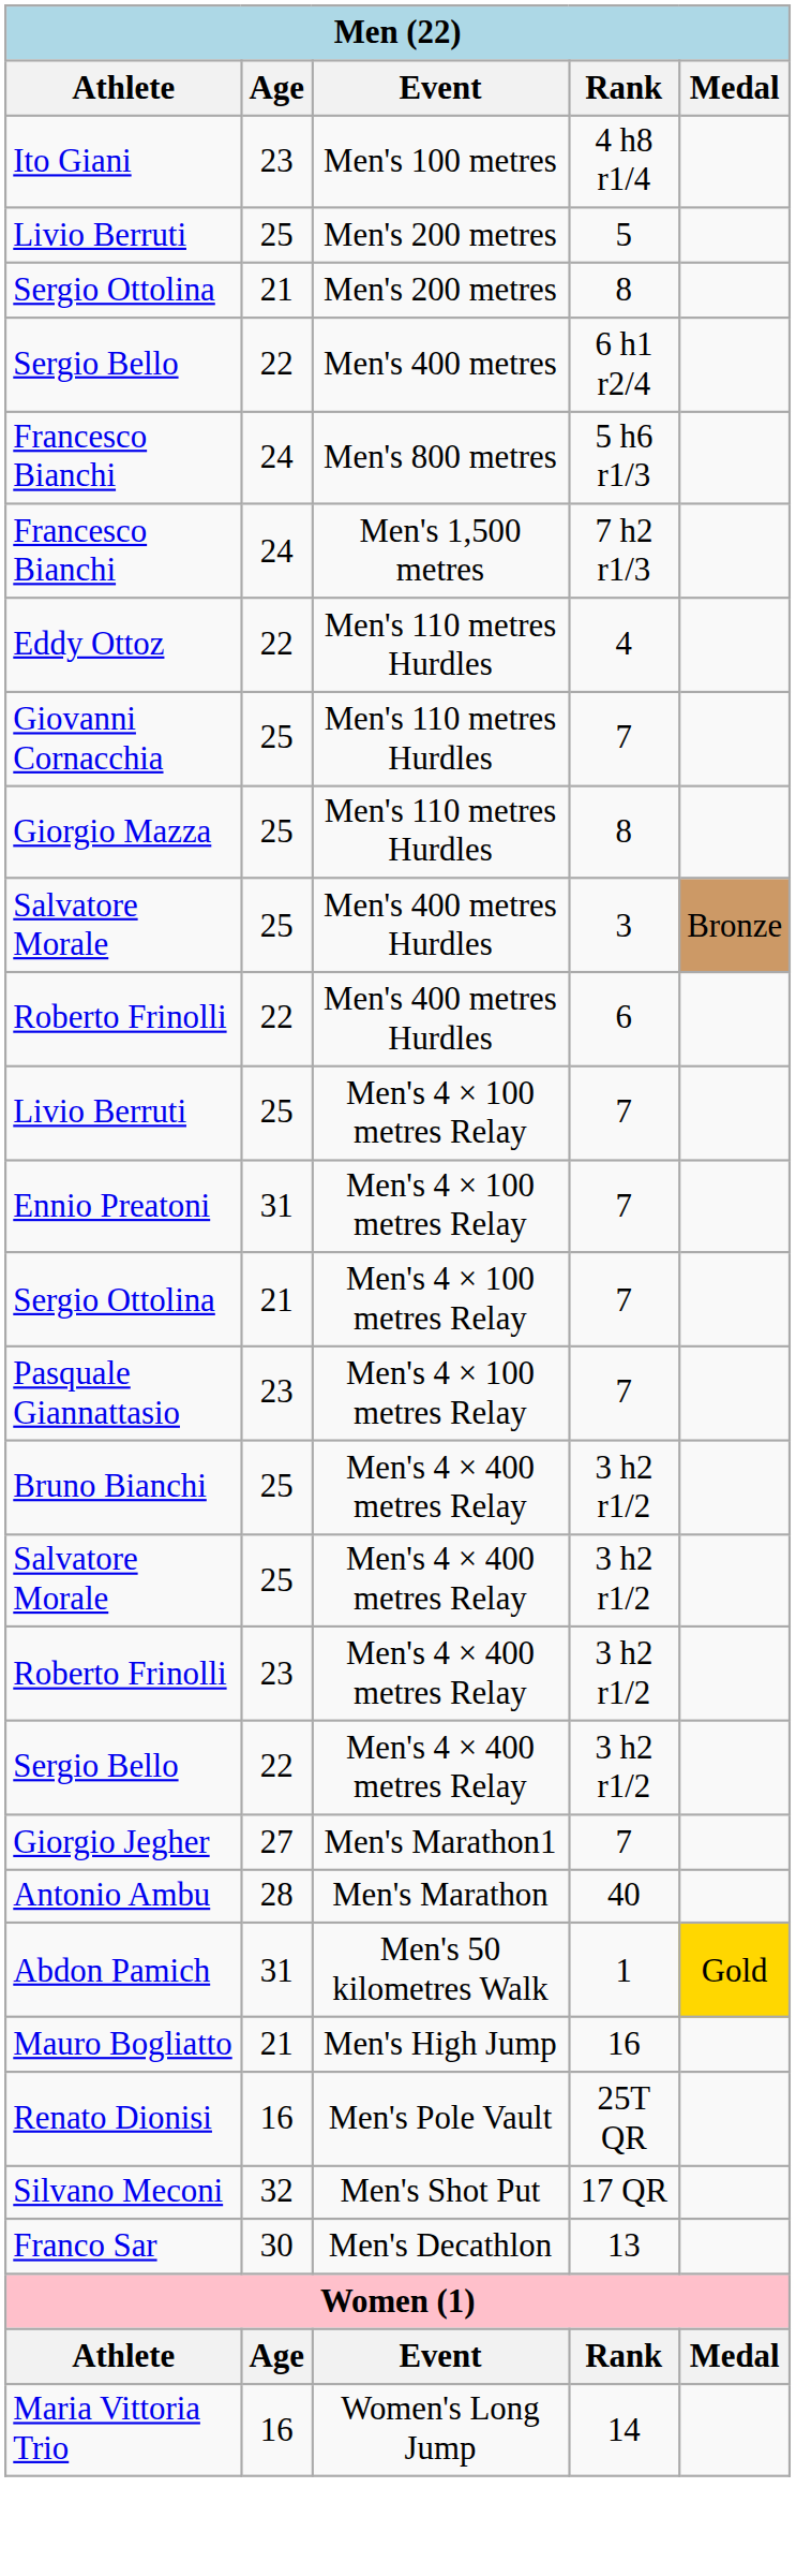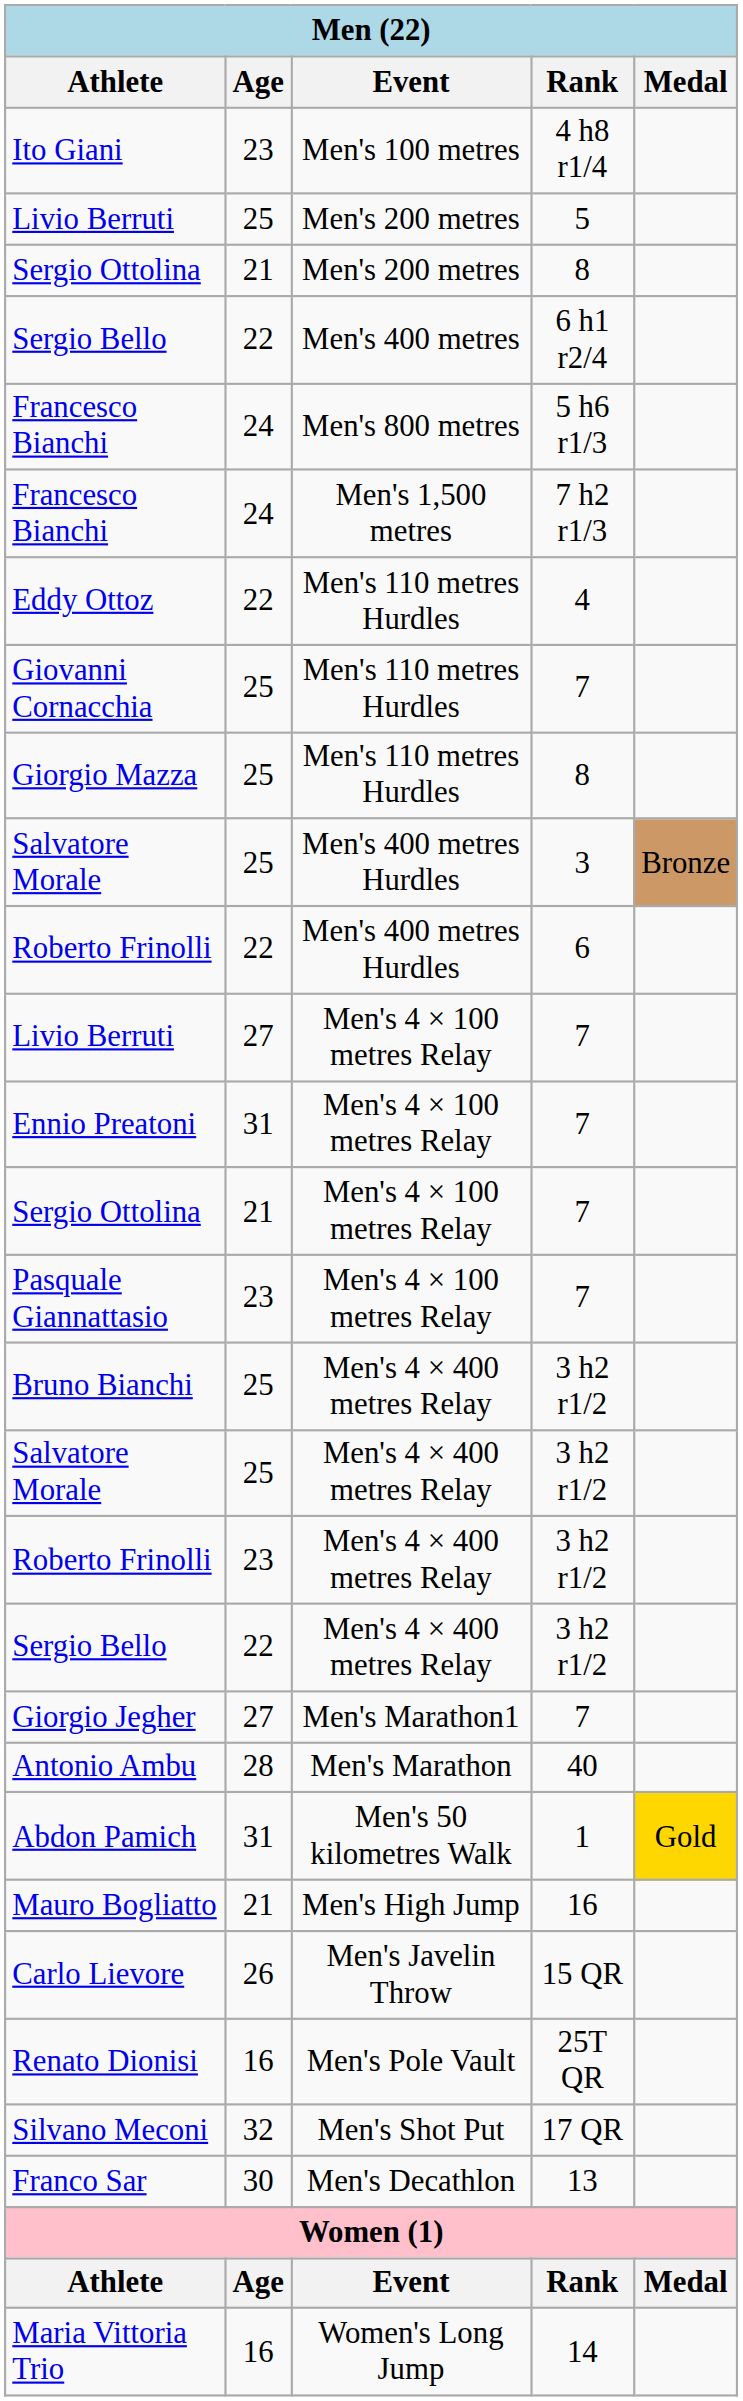 <table class="wikitable" width=55% style="font-size:90%; text-align:center;">
 <tr>
 <td colspan=5 bgcolor=lightblue><strong>Men (22)</strong></td>
 </tr>
 <tr>
 <th>Athlete</th>
 <th>Age</th>
 <th>Event</th>
 <th>Rank</th>
 <th>Medal</th>
 </tr>
 <tr>
 <td align=left><a href='#'>Ito Giani</a></td>
 <td>23</td>
 <td>Men's 100 metres</td>
 <td>4 h8 r1/4</td>
 <td></td>
 </tr>
 <tr>
 <td align=left><a href='#'>Livio Berruti</a></td>
 <td>25</td>
 <td>Men's 200 metres</td>
 <td>5</td>
 <td></td>
 </tr>
 <tr>
 <td align=left><a href='#'>Sergio Ottolina</a></td>
 <td>21</td>
 <td>Men's 200 metres</td>
 <td>8</td>
 <td></td>
 </tr>
 <tr>
 <td align=left><a href='#'>Sergio Bello</a></td>
 <td>22</td>
 <td>Men's 400 metres</td>
 <td>6 h1 r2/4</td>
 <td></td>
 </tr>
 <tr>
 <td align=left><a href='#'>Francesco Bianchi</a></td>
 <td>24</td>
 <td>Men's 800 metres</td>
 <td>5 h6 r1/3</td>
 <td></td>
 </tr>
 <tr>
 <td align=left><a href='#'>Francesco Bianchi</a></td>
 <td>24</td>
 <td>Men's 1,500 metres</td>
 <td>7 h2 r1/3</td>
 <td></td>
 </tr>
 <tr>
 <td align=left><a href='#'>Eddy Ottoz</a></td>
 <td>22</td>
 <td>Men's 110 metres Hurdles</td>
 <td>4</td>
 <td></td>
 </tr>
 <tr>
 <td align=left><a href='#'>Giovanni Cornacchia</a></td>
 <td>25</td>
 <td>Men's 110 metres Hurdles</td>
 <td>7</td>
 <td></td>
 </tr>
 <tr>
 <td align=left><a href='#'>Giorgio Mazza</a></td>
 <td>25</td>
 <td>Men's 110 metres Hurdles</td>
 <td>8</td>
 <td></td>
 </tr>
 <tr>
 <td align=left><a href='#'>Salvatore Morale</a></td>
 <td>25</td>
 <td>Men's 400 metres Hurdles</td>
 <td>3</td>
 <td BGCOLOR=CC9966>Bronze</td>
 </tr>
 <tr>
 <td align=left><a href='#'>Roberto Frinolli</a></td>
 <td>22</td>
 <td>Men's 400 metres Hurdles</td>
 <td>6</td>
 <td></td>
 </tr>
 <tr>
 <td align=left><a href='#'>Livio Berruti</a></td>
-<td>25</td>
+<td>27</td>
 <td>Men's 4 × 100 metres Relay</td>
 <td>7</td>
 <td></td>
 </tr>
 <tr>
 <td align=left><a href='#'>Ennio Preatoni</a></td>
 <td>31</td>
 <td>Men's 4 × 100 metres Relay</td>
 <td>7</td>
 <td></td>
 </tr>
 <tr>
 <td align=left><a href='#'>Sergio Ottolina</a></td>
 <td>21</td>
 <td>Men's 4 × 100 metres Relay</td>
 <td>7</td>
 <td></td>
 </tr>
 <tr>
 <td align=left><a href='#'>Pasquale Giannattasio</a></td>
 <td>23</td>
 <td>Men's 4 × 100 metres Relay</td>
 <td>7</td>
 <td></td>
 </tr>
 <tr>
 <td align=left><a href='#'>Bruno Bianchi</a></td>
 <td>25</td>
 <td>Men's 4 × 400 metres Relay</td>
 <td>3 h2 r1/2</td>
 <td></td>
 </tr>
 <tr>
 <td align=left><a href='#'>Salvatore Morale</a></td>
 <td>25</td>
 <td>Men's 4 × 400 metres Relay</td>
 <td>3 h2 r1/2</td>
 <td></td>
 </tr>
 <tr>
 <td align=left><a href='#'>Roberto Frinolli</a></td>
 <td>23</td>
 <td>Men's 4 × 400 metres Relay</td>
 <td>3 h2 r1/2</td>
 <td></td>
 </tr>
 <tr>
 <td align=left><a href='#'>Sergio Bello</a></td>
 <td>22</td>
 <td>Men's 4 × 400 metres Relay</td>
 <td>3 h2 r1/2</td>
 <td></td>
 </tr>
 <tr>
 <td align=left><a href='#'>Giorgio Jegher</a></td>
 <td>27</td>
 <td>Men's Marathon1</td>
 <td>7</td>
 <td></td>
 </tr>
 <tr>
 <td align=left><a href='#'>Antonio Ambu</a></td>
 <td>28</td>
 <td>Men's Marathon</td>
 <td>40</td>
 <td></td>
 </tr>
 <tr>
 <td align=left><a href='#'>Abdon Pamich</a></td>
 <td>31</td>
 <td>Men's 50 kilometres Walk</td>
 <td>1</td>
 <td BGCOLOR=GOLD>Gold</td>
 </tr>
 <tr>
 <td align=left><a href='#'>Mauro Bogliatto</a></td>
 <td>21</td>
 <td>Men's High Jump</td>
 <td>16</td>
 <td></td>
 </tr>
 <tr>
+<td align=left><a href='#'>Carlo Lievore</a></td>
+<td>26</td>
+<td>Men's Javelin Throw</td>
+<td>15 QR</td>
+<td></td>
+</tr>
+<tr>
 <td align=left><a href='#'>Renato Dionisi</a></td>
 <td>16</td>
 <td>Men's Pole Vault</td>
 <td>25T QR</td>
 <td></td>
 </tr>
 <tr>
 <td align=left><a href='#'>Silvano Meconi</a></td>
 <td>32</td>
 <td>Men's Shot Put</td>
 <td>17 QR</td>
 <td></td>
 </tr>
 <tr>
 <td align=left><a href='#'>Franco Sar</a></td>
 <td>30</td>
 <td>Men's Decathlon</td>
 <td>13</td>
 <td></td>
 </tr>
 <tr>
 <td colspan=5 bgcolor=pink><strong>Women (1)</strong></td>
 </tr>
 <tr>
 <th>Athlete</th>
 <th>Age</th>
 <th>Event</th>
 <th>Rank</th>
 <th>Medal</th>
 </tr>
 <tr>
 <td align=left><a href='#'>Maria Vittoria Trio</a></td>
 <td>16</td>
 <td>Women's Long Jump</td>
 <td>14</td>
 <td></td>
 </tr>
 </table>
